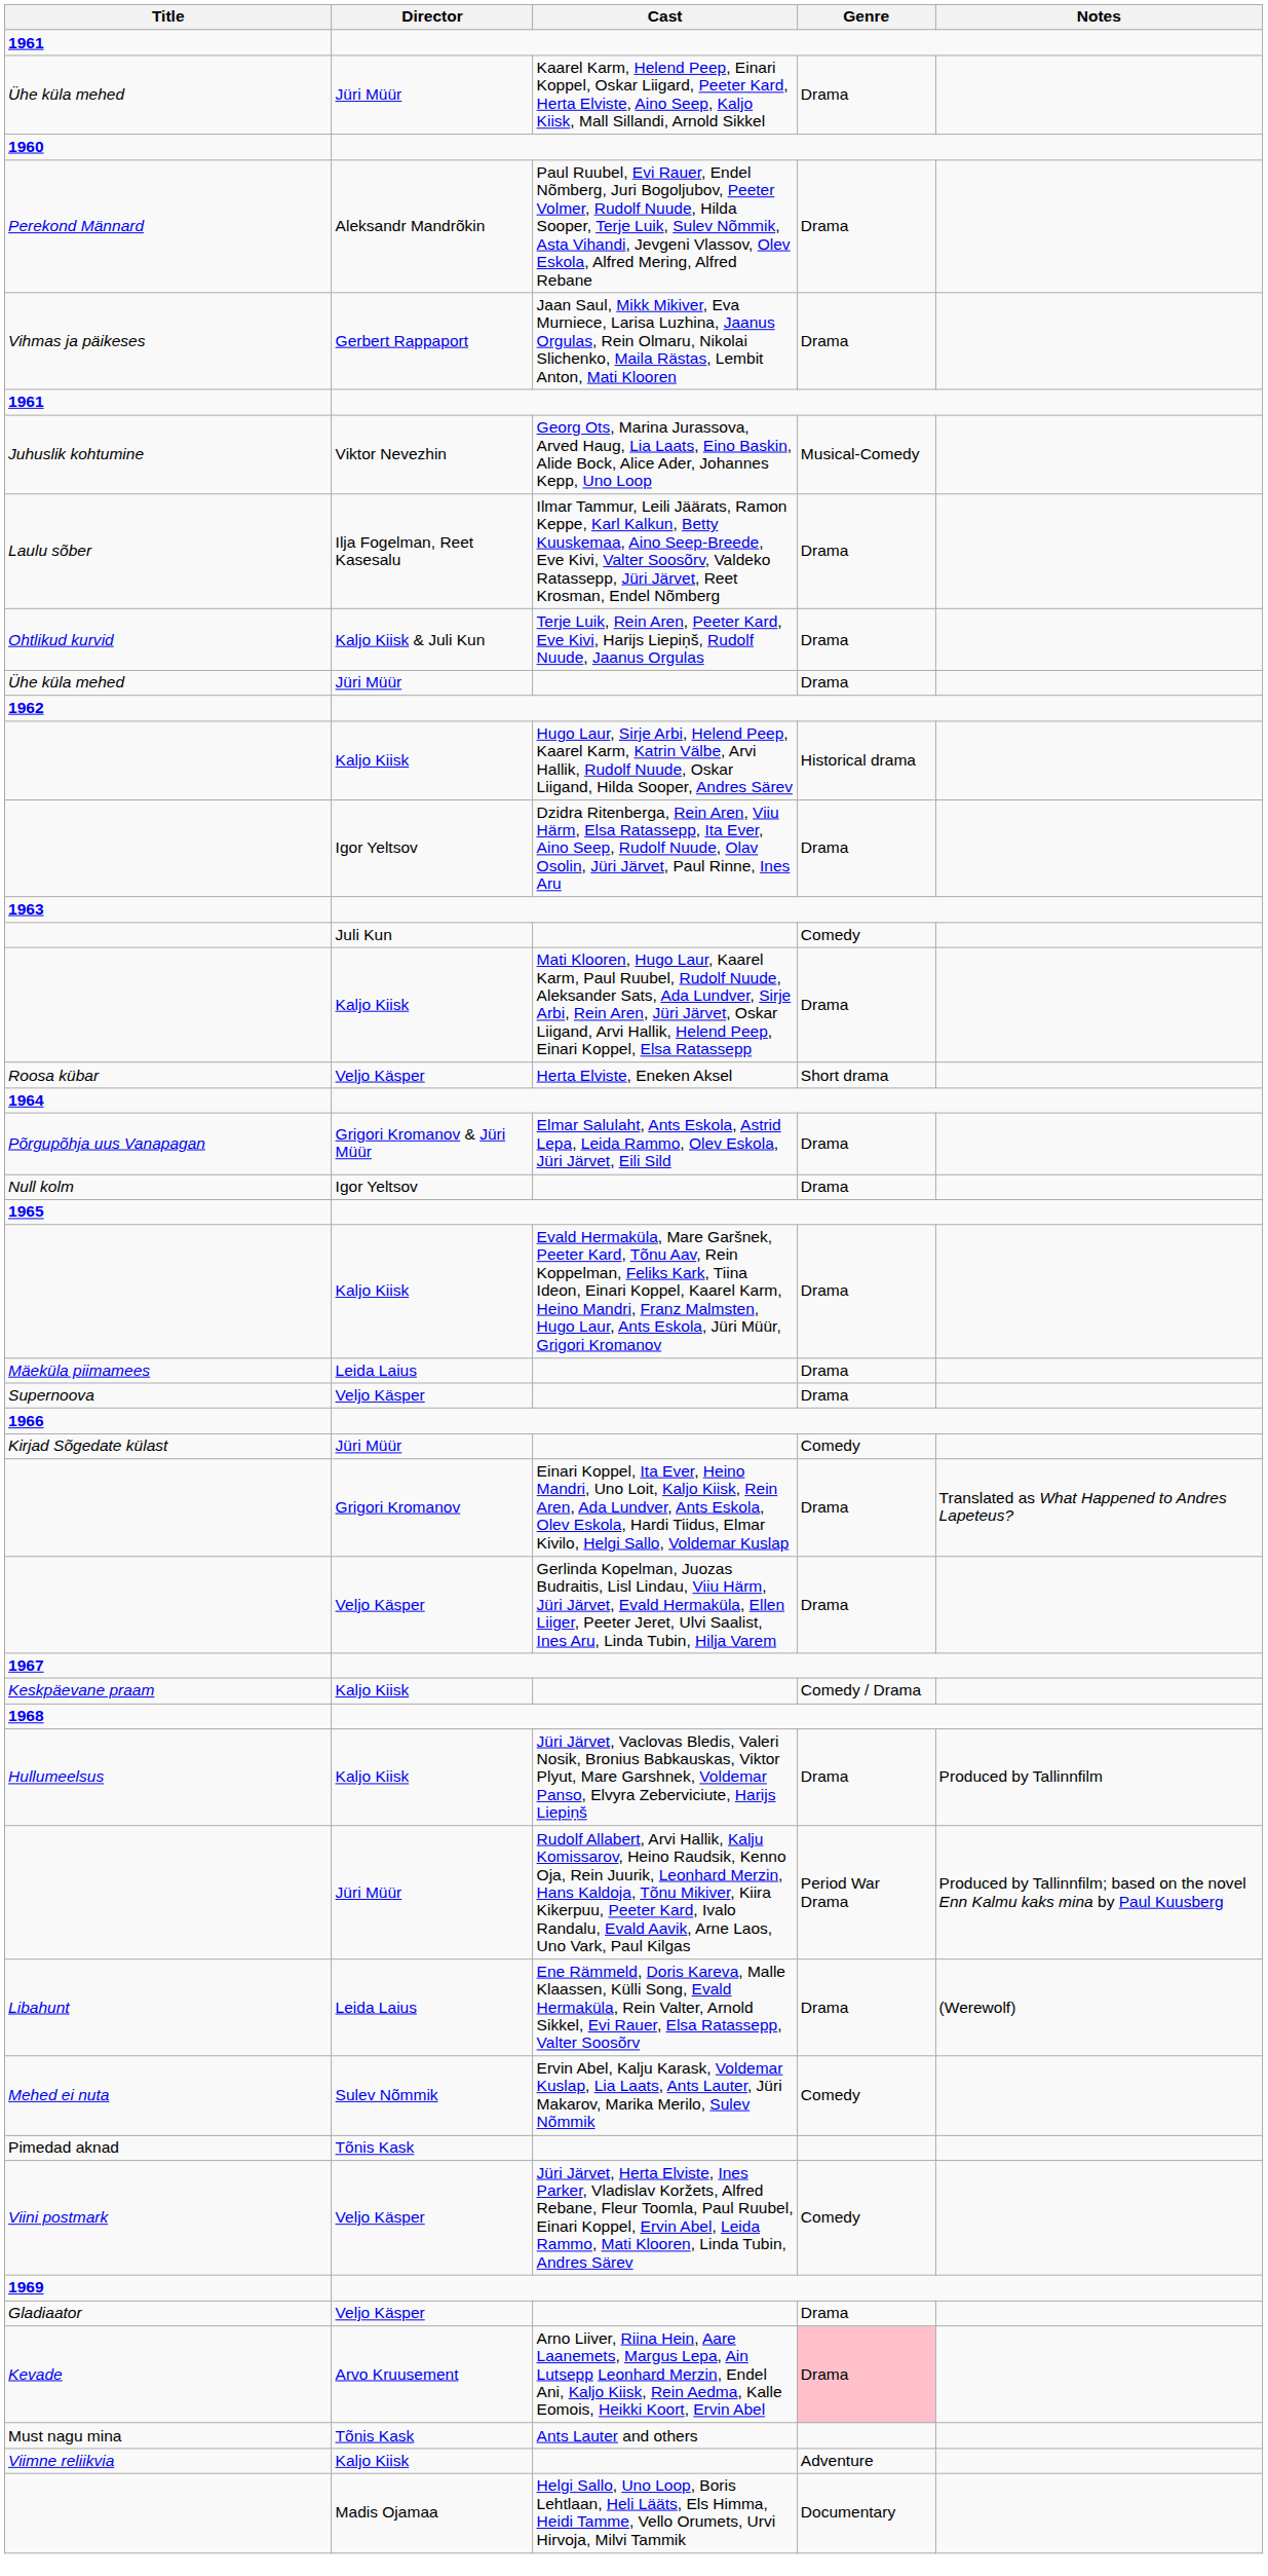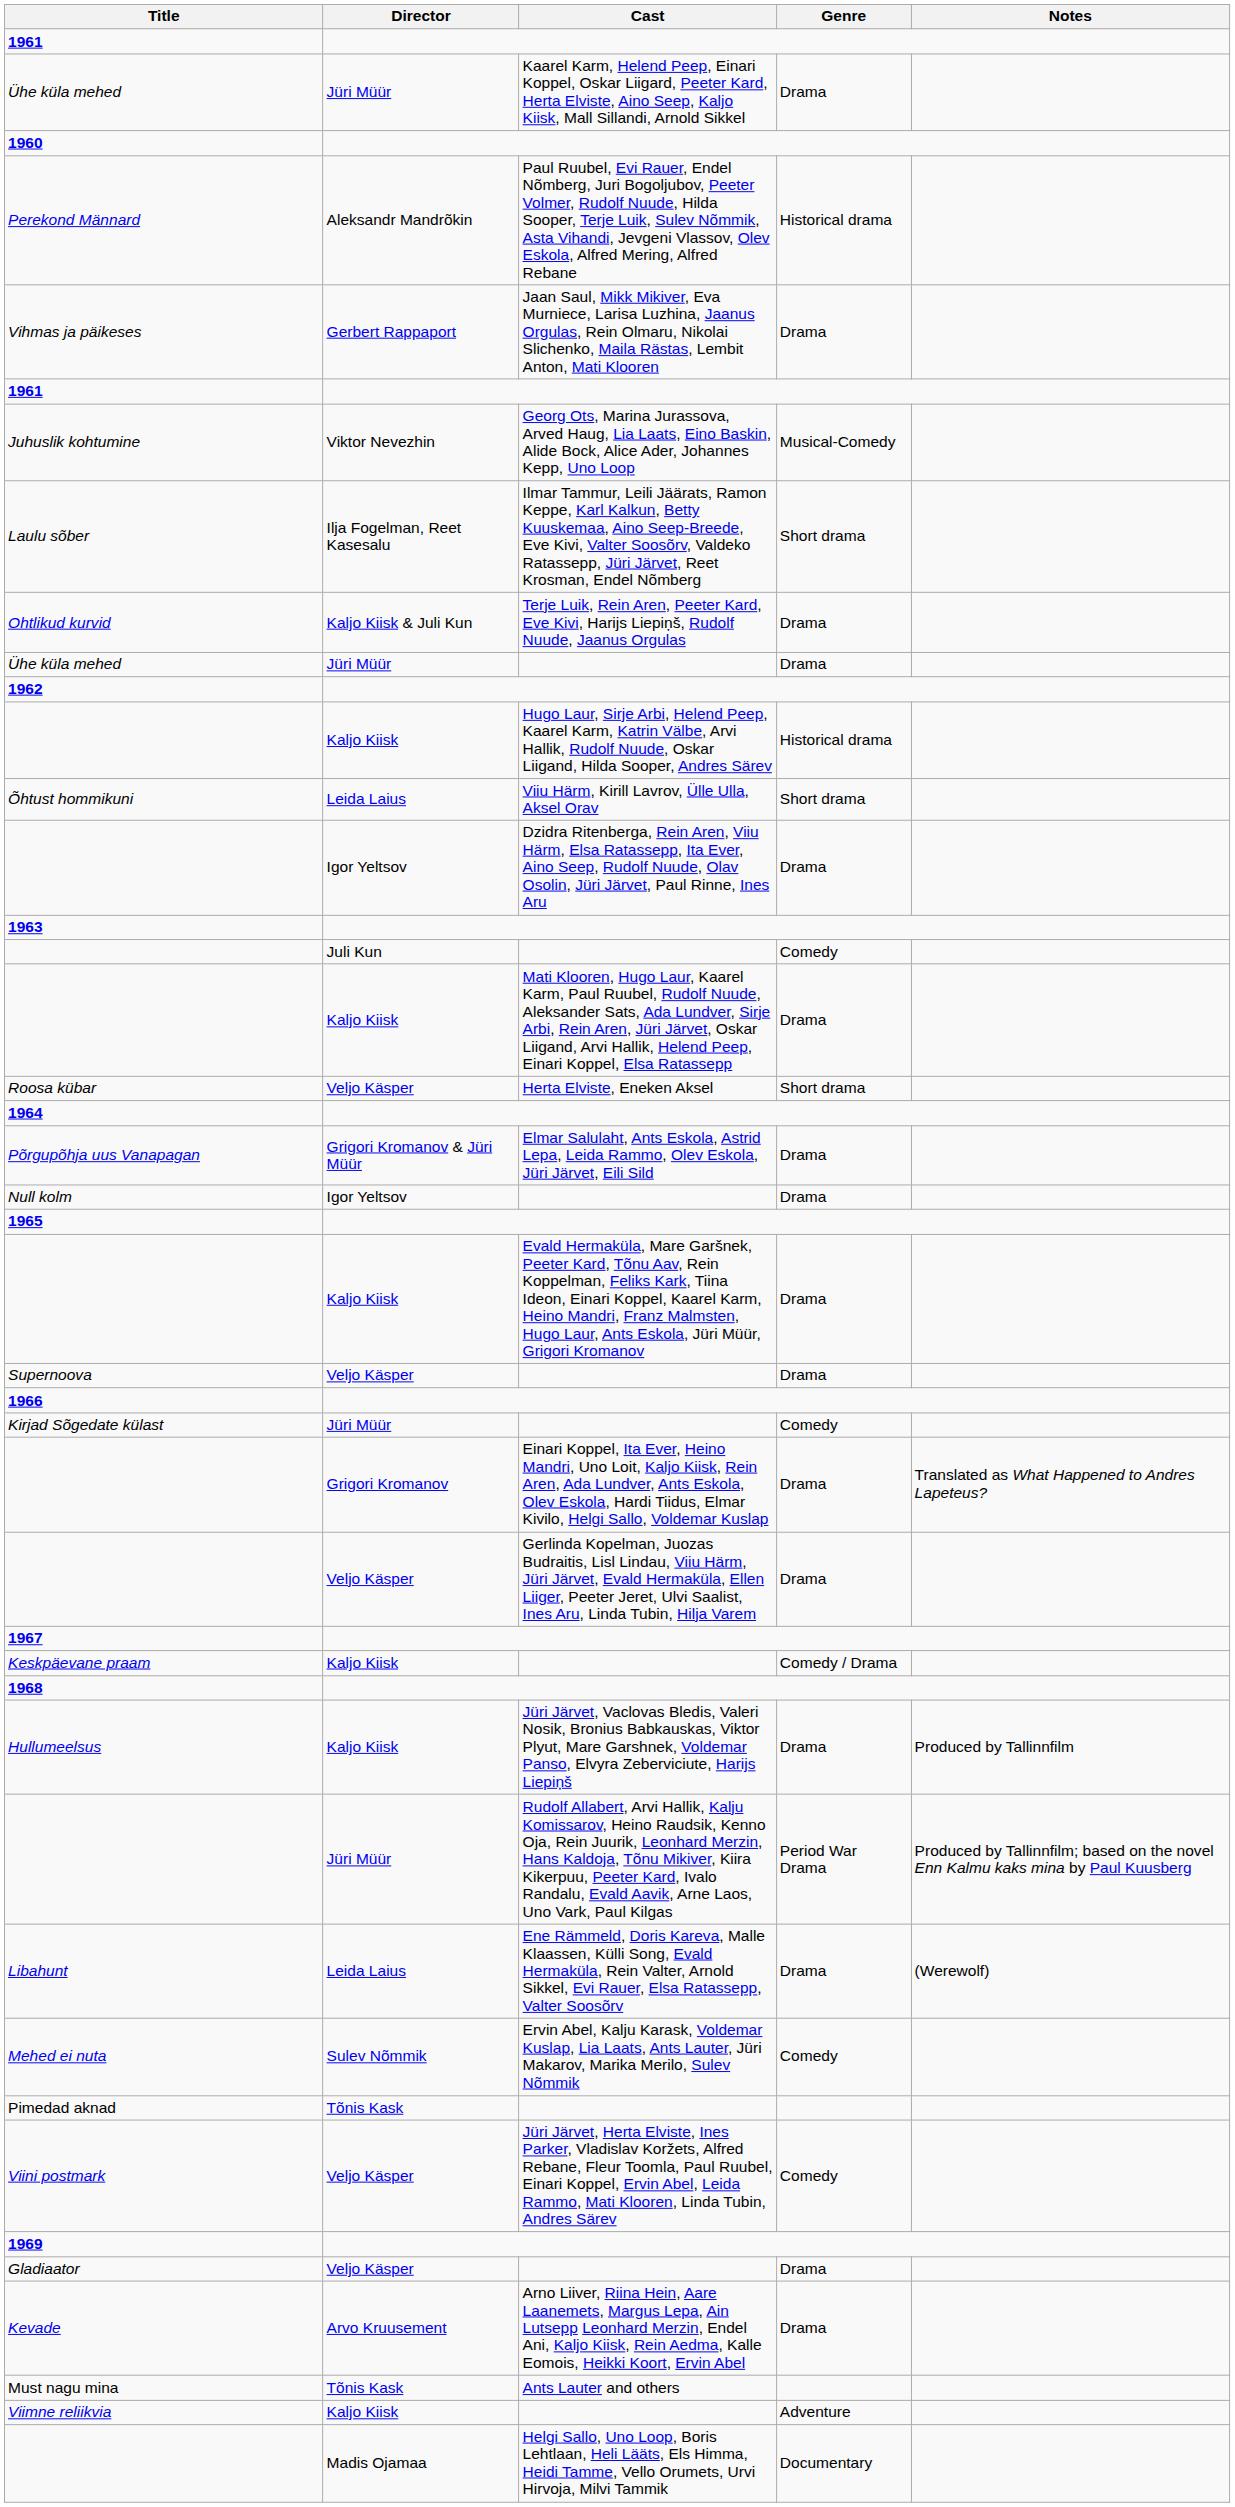 <table class="wikitable" width= "100%">
 <tr>
 <th width=26%>Title</th>
 <th width=16%>Director</th>
 <th width=21%>Cast</th>
 <th width=11%>Genre</th>
 <th width=26%>Notes</th>
 </tr>
 <tr>
 <td><strong><a href='#'>1961</a></strong></td>
 </tr>
 <tr>
 <td><em>Ühe küla mehed</em></td>
 <td><a href='#'>Jüri Müür</a></td>
 <td>Kaarel Karm, <a href='#'>Helend Peep</a>, Einari Koppel, Oskar Liigard, <a href='#'>Peeter Kard</a>, <a href='#'>Herta Elviste</a>, <a href='#'>Aino Seep</a>, <a href='#'>Kaljo Kiisk</a>, Mall Sillandi, Arnold Sikkel</td>
 <td>Drama</td>
 <td></td>
 </tr>
 <tr>
 <td><strong><a href='#'>1960</a></strong></td>
 </tr>
 <tr>
 <td><em><a href='#'>Perekond Männard</a></em></td>
 <td>Aleksandr Mandrõkin</td>
 <td>Paul Ruubel, <a href='#'>Evi Rauer</a>, Endel Nõmberg, Juri Bogoljubov, <a href='#'>Peeter Volmer</a>, <a href='#'>Rudolf Nuude</a>, Hilda Sooper, <a href='#'>Terje Luik</a>, <a href='#'>Sulev Nõmmik</a>, <a href='#'>Asta Vihandi</a>, Jevgeni Vlassov, <a href='#'>Olev Eskola</a>, Alfred Mering, Alfred Rebane</td>
-<td>Drama</td>
+<td>Historical drama</td>
 <td></td>
 </tr>
 <tr>
 <td><em>Vihmas ja päikeses</em></td>
 <td><a href='#'>Gerbert Rappaport</a></td>
 <td>Jaan Saul, <a href='#'>Mikk Mikiver</a>, Eva Murniece, Larisa Luzhina, <a href='#'>Jaanus Orgulas</a>, Rein Olmaru, Nikolai Slichenko, <a href='#'>Maila Rästas</a>, Lembit Anton, <a href='#'>Mati Klooren</a></td>
 <td>Drama</td>
 <td></td>
 </tr>
 <tr>
 <td><strong><a href='#'>1961</a></strong></td>
 </tr>
 <tr>
 <td><em>Juhuslik kohtumine</em></td>
 <td>Viktor Nevezhin</td>
 <td><a href='#'>Georg Ots</a>, Marina Jurassova, Arved Haug, <a href='#'>Lia Laats</a>, <a href='#'>Eino Baskin</a>, Alide Bock, Alice Ader, Johannes Kepp, <a href='#'>Uno Loop</a></td>
 <td>Musical-Comedy</td>
 <td></td>
 </tr>
 <tr>
 <td><em>Laulu sõber</em></td>
 <td>Ilja Fogelman, Reet Kasesalu</td>
 <td>Ilmar Tammur, Leili Jäärats, Ramon Keppe, <a href='#'>Karl Kalkun</a>, <a href='#'>Betty Kuuskemaa</a>, <a href='#'>Aino Seep-Breede</a>, Eve Kivi, <a href='#'>Valter Soosõrv</a>, Valdeko Ratassepp, <a href='#'>Jüri Järvet</a>, Reet Krosman, Endel Nõmberg</td>
-<td>Drama</td>
+<td>Short drama</td>
 <td></td>
 </tr>
 <tr>
 <td><em><a href='#'>Ohtlikud kurvid</a></em></td>
 <td><a href='#'>Kaljo Kiisk</a> & Juli Kun</td>
 <td><a href='#'>Terje Luik</a>, <a href='#'>Rein Aren</a>, <a href='#'>Peeter Kard</a>, <a href='#'>Eve Kivi</a>, Harijs Liepiņš, <a href='#'>Rudolf Nuude</a>, <a href='#'>Jaanus Orgulas</a></td>
 <td>Drama</td>
 <td></td>
 </tr>
 <tr>
 <td><em>Ühe küla mehed</em></td>
 <td><a href='#'>Jüri Müür</a></td>
 <td></td>
 <td>Drama</td>
 <td></td>
 </tr>
 <tr>
 <td><strong><a href='#'>1962</a></strong></td>
 </tr>
 <tr>
 <td><em></em></td>
 <td><a href='#'>Kaljo Kiisk</a></td>
 <td><a href='#'>Hugo Laur</a>, <a href='#'>Sirje Arbi</a>, <a href='#'>Helend Peep</a>, Kaarel Karm, <a href='#'>Katrin Välbe</a>, Arvi Hallik, <a href='#'>Rudolf Nuude</a>, Oskar Liigand, Hilda Sooper, <a href='#'>Andres Särev</a></td>
 <td>Historical drama</td>
+<td></td>
+</tr>
+<tr>
+<td><em>Õhtust hommikuni</em></td>
+<td><a href='#'>Leida Laius</a></td>
+<td><a href='#'>Viiu Härm</a>, Kirill Lavrov, <a href='#'>Ülle Ulla</a>, <a href='#'>Aksel Orav</a></td>
+<td>Short drama</td>
 <td></td>
 </tr>
 <tr>
 <td><em></em></td>
 <td>Igor Yeltsov</td>
 <td>Dzidra Ritenberga, <a href='#'>Rein Aren</a>, <a href='#'>Viiu Härm</a>, <a href='#'>Elsa Ratassepp</a>, <a href='#'>Ita Ever</a>, <a href='#'>Aino Seep</a>, <a href='#'>Rudolf Nuude</a>, <a href='#'>Olav Osolin</a>, <a href='#'>Jüri Järvet</a>, Paul Rinne, <a href='#'>Ines Aru</a></td>
 <td>Drama</td>
 <td></td>
 </tr>
 <tr>
 <td><strong><a href='#'>1963</a></strong></td>
 </tr>
 <tr>
 <td><em></em></td>
 <td>Juli Kun</td>
 <td></td>
 <td>Comedy</td>
 <td></td>
 </tr>
 <tr>
 <td><em></em></td>
 <td><a href='#'>Kaljo Kiisk</a></td>
 <td><a href='#'>Mati Klooren</a>, <a href='#'>Hugo Laur</a>, Kaarel Karm, Paul Ruubel, <a href='#'>Rudolf Nuude</a>, Aleksander Sats, <a href='#'>Ada Lundver</a>, <a href='#'>Sirje Arbi</a>, <a href='#'>Rein Aren</a>, <a href='#'>Jüri Järvet</a>, Oskar Liigand, Arvi Hallik, <a href='#'>Helend Peep</a>, Einari Koppel, <a href='#'>Elsa Ratassepp</a></td>
 <td>Drama</td>
 <td></td>
 </tr>
 <tr>
 <td><em>Roosa kübar</em></td>
 <td><a href='#'>Veljo Käsper</a></td>
 <td><a href='#'>Herta Elviste</a>, Eneken Aksel</td>
 <td>Short drama</td>
 <td></td>
 </tr>
 <tr>
 <td><strong><a href='#'>1964</a></strong></td>
 </tr>
 <tr>
 <td><em><a href='#'>Põrgupõhja uus Vanapagan</a></em></td>
 <td><a href='#'>Grigori Kromanov</a> & <a href='#'>Jüri Müür</a></td>
 <td><a href='#'>Elmar Salulaht</a>, <a href='#'>Ants Eskola</a>, <a href='#'>Astrid Lepa</a>, <a href='#'>Leida Rammo</a>, <a href='#'>Olev Eskola</a>, <a href='#'>Jüri Järvet</a>, <a href='#'>Eili Sild</a></td>
 <td>Drama</td>
 <td></td>
 </tr>
 <tr>
 <td><em>Null kolm</em></td>
 <td>Igor Yeltsov</td>
 <td></td>
 <td>Drama</td>
 <td></td>
 </tr>
 <tr>
 <td><strong><a href='#'>1965</a></strong></td>
 </tr>
 <tr>
 <td><em> </em></td>
 <td><a href='#'>Kaljo Kiisk</a></td>
 <td><a href='#'>Evald Hermaküla</a>, Mare Garšnek, <a href='#'>Peeter Kard</a>, <a href='#'>Tõnu Aav</a>, Rein Koppelman, <a href='#'>Feliks Kark</a>, Tiina Ideon, Einari Koppel, Kaarel Karm, <a href='#'>Heino Mandri</a>, <a href='#'>Franz Malmsten</a>, <a href='#'>Hugo Laur</a>, <a href='#'>Ants Eskola</a>, Jüri Müür, <a href='#'>Grigori Kromanov</a></td>
-<td>Drama</td>
-<td></td>
-</tr>
-<tr>
-<td><em><a href='#'>Mäeküla piimamees</a></em></td>
-<td><a href='#'>Leida Laius</a></td>
-<td></td>
 <td>Drama</td>
 <td></td>
 </tr>
 <tr>
 <td><em>Supernoova</em></td>
 <td><a href='#'>Veljo Käsper</a></td>
 <td></td>
 <td>Drama</td>
 <td></td>
 </tr>
 <tr>
 <td><strong><a href='#'>1966</a></strong></td>
 </tr>
 <tr>
 <td><em>Kirjad Sõgedate külast</em></td>
 <td><a href='#'>Jüri Müür</a></td>
 <td></td>
 <td>Comedy</td>
 <td></td>
 </tr>
 <tr>
 <td><em></em></td>
 <td><a href='#'>Grigori Kromanov</a></td>
 <td>Einari Koppel, <a href='#'>Ita Ever</a>, <a href='#'>Heino Mandri</a>, Uno Loit, <a href='#'>Kaljo Kiisk</a>, <a href='#'>Rein Aren</a>, <a href='#'>Ada Lundver</a>, <a href='#'>Ants Eskola</a>, <a href='#'>Olev Eskola</a>, Hardi Tiidus, Elmar Kivilo, <a href='#'>Helgi Sallo</a>, <a href='#'>Voldemar Kuslap</a></td>
 <td>Drama</td>
 <td>Translated as <em>What Happened to Andres Lapeteus?</em></td>
 </tr>
 <tr>
 <td><em></em></td>
 <td><a href='#'>Veljo Käsper</a></td>
 <td>Gerlinda Kopelman, Juozas Budraitis, Lisl Lindau, <a href='#'>Viiu Härm</a>, <a href='#'>Jüri Järvet</a>, <a href='#'>Evald Hermaküla</a>, <a href='#'>Ellen Liiger</a>, Peeter Jeret, Ulvi Saalist, <a href='#'>Ines Aru</a>, Linda Tubin, <a href='#'>Hilja Varem</a></td>
 <td>Drama</td>
 <td></td>
 </tr>
 <tr>
 <td><strong><a href='#'>1967</a></strong></td>
 </tr>
 <tr>
 <td><em><a href='#'>Keskpäevane praam</a></em></td>
 <td><a href='#'>Kaljo Kiisk</a></td>
 <td></td>
 <td>Comedy / Drama</td>
 <td></td>
 </tr>
 <tr>
 <td><strong><a href='#'>1968</a></strong></td>
 </tr>
 <tr>
 <td><em><a href='#'>Hullumeelsus</a></em></td>
 <td><a href='#'>Kaljo Kiisk</a></td>
 <td><a href='#'>Jüri Järvet</a>, Vaclovas Bledis, Valeri Nosik,  Bronius Babkauskas,  Viktor Plyut, Mare Garshnek, <a href='#'>Voldemar Panso</a>, Elvyra Zeberviciute, <a href='#'>Harijs Liepiņš</a></td>
 <td>Drama</td>
 <td>Produced by Tallinnfilm</td>
 </tr>
 <tr>
 <td><em></em></td>
 <td><a href='#'>Jüri Müür</a></td>
 <td><a href='#'>Rudolf Allabert</a>, Arvi Hallik, <a href='#'>Kalju Komissarov</a>, Heino Raudsik, Kenno Oja, Rein Juurik, <a href='#'>Leonhard Merzin</a>, <a href='#'>Hans Kaldoja</a>, <a href='#'>Tõnu Mikiver</a>, Kiira Kikerpuu, <a href='#'>Peeter Kard</a>, Ivalo Randalu, <a href='#'>Evald Aavik</a>, Arne Laos, Uno Vark, Paul Kilgas</td>
 <td>Period War Drama</td>
 <td>Produced by Tallinnfilm; based on the novel <em>Enn Kalmu kaks mina</em> by <a href='#'>Paul Kuusberg</a></td>
 </tr>
 <tr>
 <td><em><a href='#'>Libahunt</a></em></td>
 <td><a href='#'>Leida Laius</a></td>
 <td><a href='#'>Ene Rämmeld</a>, <a href='#'>Doris Kareva</a>, Malle Klaassen, Külli Song, <a href='#'>Evald Hermaküla</a>, Rein Valter, Arnold Sikkel, <a href='#'>Evi Rauer</a>, <a href='#'>Elsa Ratassepp</a>, <a href='#'>Valter Soosõrv</a></td>
 <td>Drama</td>
 <td>(Werewolf)</td>
 </tr>
 <tr>
 <td><em><a href='#'>Mehed ei nuta</a></em></td>
 <td><a href='#'>Sulev Nõmmik</a></td>
 <td>Ervin Abel, Kalju Karask, <a href='#'>Voldemar Kuslap</a>, <a href='#'>Lia Laats</a>, <a href='#'>Ants Lauter</a>, Jüri Makarov, Marika Merilo, <a href='#'>Sulev Nõmmik</a></td>
 <td>Comedy</td>
 <td></td>
 </tr>
 <tr>
 <td>Pimedad aknad</td>
 <td><a href='#'>Tõnis Kask</a></td>
 <td></td>
 <td></td>
 <td></td>
 </tr>
 <tr>
 <td><em><a href='#'>Viini postmark</a></em></td>
 <td><a href='#'>Veljo Käsper</a></td>
 <td><a href='#'>Jüri Järvet</a>, <a href='#'>Herta Elviste</a>, <a href='#'>Ines Parker</a>, Vladislav Koržets, Alfred Rebane, Fleur Toomla, Paul Ruubel, Einari Koppel, <a href='#'>Ervin Abel</a>, <a href='#'>Leida Rammo</a>, <a href='#'>Mati Klooren</a>, Linda Tubin, <a href='#'>Andres Särev</a></td>
 <td>Comedy</td>
 <td></td>
 </tr>
 <tr>
 <td><strong><a href='#'>1969</a></strong></td>
 </tr>
 <tr>
 <td><em>Gladiaator</em></td>
 <td><a href='#'>Veljo Käsper</a></td>
 <td></td>
 <td>Drama</td>
 <td></td>
 </tr>
 <tr>
 <td><em><a href='#'>Kevade</a></em></td>
 <td><a href='#'>Arvo Kruusement</a></td>
 <td>Arno Liiver, <a href='#'>Riina Hein</a>, <a href='#'>Aare Laanemets</a>, <a href='#'>Margus Lepa</a>, <a href='#'>Ain Lutsepp</a> <a href='#'>Leonhard Merzin</a>, Endel Ani, <a href='#'>Kaljo Kiisk</a>, <a href='#'>Rein Aedma</a>, Kalle Eomois, <a href='#'>Heikki Koort</a>, <a href='#'>Ervin Abel</a></td>
-<td style="background: pink;">Drama</td>
+<td>Drama</td>
 <td></td>
 </tr>
 <tr>
 <td>Must nagu mina</td>
 <td><a href='#'>Tõnis Kask</a></td>
 <td><a href='#'>Ants Lauter</a> and others</td>
 <td></td>
 <td></td>
 </tr>
 <tr>
 <td><em><a href='#'>Viimne reliikvia</a></em></td>
 <td><a href='#'>Kaljo Kiisk</a></td>
 <td></td>
 <td>Adventure</td>
 <td></td>
 </tr>
 <tr>
 <td><em></em></td>
 <td>Madis Ojamaa</td>
 <td><a href='#'>Helgi Sallo</a>, <a href='#'>Uno Loop</a>, Boris Lehtlaan, <a href='#'>Heli Lääts</a>, Els Himma, <a href='#'>Heidi Tamme</a>, Vello Orumets, Urvi Hirvoja, Milvi Tammik</td>
 <td>Documentary</td>
 <td></td>
 </tr>
 </table>
